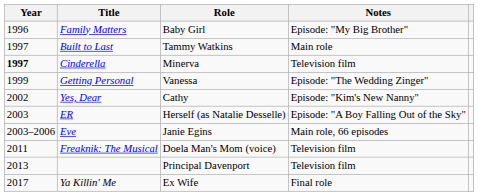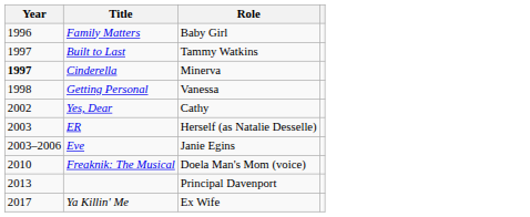 <table class="wikitable sortable">
 <tr>
 <th>Year</th>
 <th>Title</th>
 <th>Role</th>
-<th class="unsortable">Notes</th>
 <th scope="col" class="unsortable"></th>
 </tr>
 <tr>
 <td>1996</td>
 <td><em><a href='#'>Family Matters</a></em></td>
 <td>Baby Girl</td>
-<td>Episode: "My Big Brother"</td>
 <td></td>
 </tr>
 <tr>
 <td>1997</td>
 <td><em><a href='#'>Built to Last</a></em></td>
 <td>Tammy Watkins</td>
-<td>Main role</td>
 <td></td>
 </tr>
 <tr>
 <td><strong>1997</strong></td>
 <td><em><a href='#'>Cinderella</a></em></td>
 <td>Minerva</td>
-<td>Television film</td>
 <td></td>
 </tr>
 <tr>
-<td>1999</td>
+<td>1998</td>
 <td><em><a href='#'>Getting Personal</a></em></td>
 <td>Vanessa</td>
-<td>Episode: "The Wedding Zinger"</td>
 <td></td>
 </tr>
 <tr>
 <td>2002</td>
 <td><em><a href='#'>Yes, Dear</a></em></td>
 <td>Cathy</td>
-<td>Episode: "Kim's New Nanny"</td>
 <td></td>
 </tr>
 <tr>
 <td>2003</td>
 <td><em><a href='#'>ER</a></em></td>
 <td>Herself (as Natalie Desselle)</td>
-<td>Episode: "A Boy Falling Out of the Sky"</td>
 <td></td>
 </tr>
 <tr>
 <td>2003–2006</td>
 <td><em><a href='#'>Eve</a></em></td>
 <td>Janie Egins</td>
-<td>Main role, 66 episodes</td>
 <td></td>
 </tr>
 <tr>
-<td>2011</td>
+<td>2010</td>
 <td><em><a href='#'>Freaknik: The Musical</a></em></td>
 <td>Doela Man's Mom (voice)</td>
-<td>Television film</td>
 <td></td>
 </tr>
 <tr>
 <td>2013</td>
 <td><em></em></td>
 <td>Principal Davenport</td>
-<td>Television film</td>
 <td></td>
 </tr>
 <tr>
 <td>2017</td>
 <td><em>Ya Killin' Me</em></td>
 <td>Ex Wife</td>
-<td>Final role</td>
 <td></td>
 </tr>
 </table>
